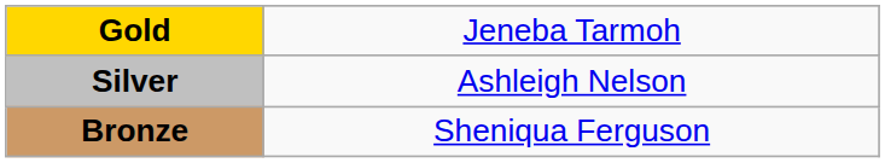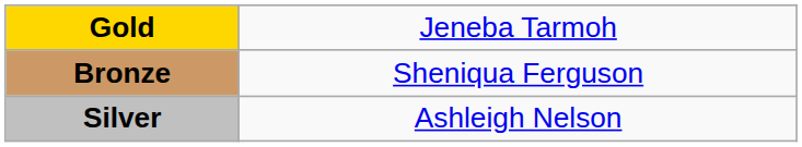 <table class="wikitable" style="text-align:center; " width="35%">
 <tr>
 <td bgcolor="gold"><strong>Gold</strong></td>
 <td><a href='#'>Jeneba Tarmoh</a><br>  <small><em></em></small></td>
 </tr>
 <tr>
+<td bgcolor="CC9966"><strong>Bronze</strong></td>
+<td><a href='#'>Sheniqua Ferguson</a><br>  <small><em></em></small></td>
+</tr>
+<tr>
 <td bgcolor="silver"><strong>Silver</strong></td>
 <td><a href='#'>Ashleigh Nelson</a><br>  <small><em></em></small></td>
 </tr>
-<tr>
-<td bgcolor="CC9966"><strong>Bronze</strong></td>
-<td><a href='#'>Sheniqua Ferguson</a><br>  <small><em></em></small></td>
-</tr>
 </table>
